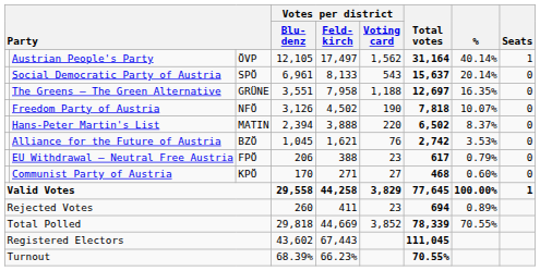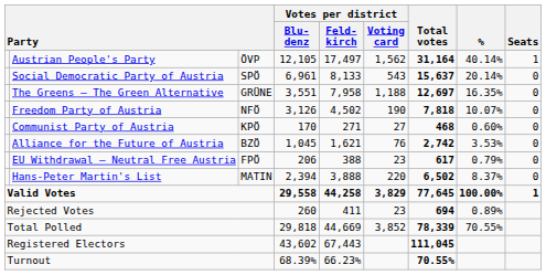 <table class="wikitable" border="1" style="text-align:right;">
 <tr>
 <th style="text-align:left;" valign=bottom rowspan=2 colspan=3>Party</th>
 <th colspan=3>Votes per district</th>
 <th align=center valign=bottom rowspan=2 width="50">Total<br>votes</th>
 <th align=center valign=bottom rowspan=2 width="50">%</th>
 <th align=center valign=bottom rowspan=2>Seats</th>
 </tr>
 <tr>
 <th align=center valign=bottom width="50"><a href='#'>Blu-<br>denz</a></th>
 <th align=center valign=bottom width="50"><a href='#'>Feld-<br>kirch</a></th>
 <th align=center valign=bottom width="50"><a href='#'>Voting<br>card</a></th>
 </tr>
 <tr>
 <td></td>
 <td align=left><a href='#'>Austrian People's Party</a></td>
 <td align=left>ÖVP</td>
 <td>12,105</td>
 <td>17,497</td>
 <td>1,562</td>
 <td><strong>31,164</strong></td>
 <td>40.14%</td>
 <td>1</td>
 </tr>
 <tr>
 <td></td>
 <td align=left><a href='#'>Social Democratic Party of Austria</a></td>
 <td align=left>SPÖ</td>
 <td>6,961</td>
 <td>8,133</td>
 <td>543</td>
 <td><strong>15,637</strong></td>
 <td>20.14%</td>
 <td>0</td>
 </tr>
 <tr>
 <td></td>
 <td align=left style="white-space: nowrap;"><a href='#'>The Greens – The Green Alternative</a></td>
 <td align=left>GRÜNE</td>
 <td>3,551</td>
 <td>7,958</td>
 <td>1,188</td>
 <td><strong>12,697</strong></td>
 <td>16.35%</td>
 <td>0</td>
 </tr>
 <tr>
 <td></td>
 <td align=left><a href='#'>Freedom Party of Austria</a></td>
 <td align=left>NFÖ</td>
 <td>3,126</td>
 <td>4,502</td>
 <td>190</td>
 <td><strong>7,818</strong></td>
 <td>10.07%</td>
 <td>0</td>
 </tr>
 <tr>
 <td></td>
-<td align=left><a href='#'>Hans-Peter Martin's List</a></td>
-<td align=left>MATIN</td>
-<td>2,394</td>
-<td>3,888</td>
-<td>220</td>
-<td><strong>6,502</strong></td>
-<td>8.37%</td>
+<td align=left><a href='#'>Communist Party of Austria</a></td>
+<td align=left>KPÖ</td>
+<td>170</td>
+<td>271</td>
+<td>27</td>
+<td><strong>468</strong></td>
+<td>0.60%</td>
 <td>0</td>
 </tr>
 <tr>
 <td></td>
 <td align=left><a href='#'>Alliance for the Future of Austria</a></td>
 <td align=left>BZÖ</td>
 <td>1,045</td>
 <td>1,621</td>
 <td>76</td>
 <td><strong>2,742</strong></td>
 <td>3.53%</td>
 <td>0</td>
 </tr>
 <tr>
 <td></td>
 <td align=left><a href='#'>EU Withdrawal – Neutral Free Austria</a></td>
 <td align=left>FPÖ</td>
 <td>206</td>
 <td>388</td>
 <td>23</td>
 <td><strong>617</strong></td>
 <td>0.79%</td>
 <td>0</td>
 </tr>
 <tr>
 <td></td>
-<td align=left><a href='#'>Communist Party of Austria</a></td>
-<td align=left>KPÖ</td>
-<td>170</td>
-<td>271</td>
-<td>27</td>
-<td><strong>468</strong></td>
-<td>0.60%</td>
+<td align=left><a href='#'>Hans-Peter Martin's List</a></td>
+<td align=left>MATIN</td>
+<td>2,394</td>
+<td>3,888</td>
+<td>220</td>
+<td><strong>6,502</strong></td>
+<td>8.37%</td>
 <td>0</td>
 </tr>
 <tr style="font-weight:bold">
 <td align=left colspan=3>Valid Votes</td>
 <td>29,558</td>
 <td>44,258</td>
 <td>3,829</td>
 <td>77,645</td>
 <td>100.00%</td>
 <td>1</td>
 </tr>
 <tr>
 <td align=left colspan=3>Rejected Votes</td>
 <td>260</td>
 <td>411</td>
 <td>23</td>
 <td><strong>694</strong></td>
 <td>0.89%</td>
 <td></td>
 </tr>
 <tr>
 <td align=left colspan=3>Total Polled</td>
 <td>29,818</td>
 <td>44,669</td>
 <td>3,852</td>
 <td><strong>78,339</strong></td>
 <td>70.55%</td>
 <td></td>
 </tr>
 <tr>
 <td align=left colspan=3>Registered Electors</td>
 <td>43,602</td>
 <td>67,443</td>
 <td></td>
 <td><strong>111,045</strong></td>
 <td></td>
 <td></td>
 </tr>
 <tr>
 <td align=left colspan=3>Turnout</td>
 <td>68.39%</td>
 <td>66.23%</td>
 <td></td>
 <td><strong>70.55%</strong></td>
 <td></td>
 <td></td>
 </tr>
 </table>
